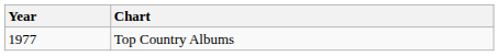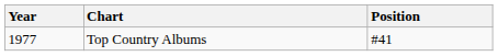 <table class="wikitable" style="margin-top: 0" width="550px">
 <tr>
 <th style="text-align: left">Year</th>
 <th style="text-align: left">Chart</th>
+<th style="text-align: left">Position</th>
 </tr>
 <tr>
 <td>1977</td>
 <td>Top Country Albums</td>
+<td>#41</td>
 </tr>
 </table>
